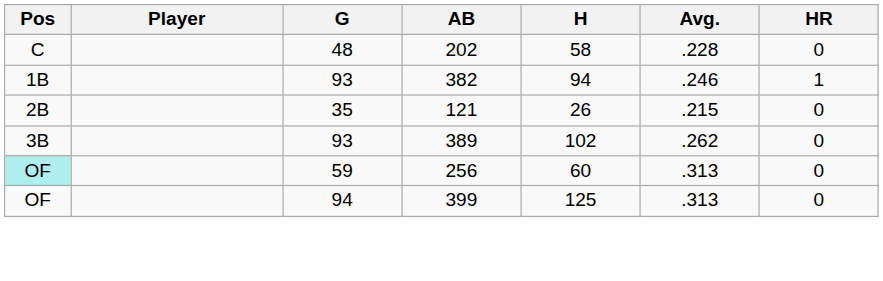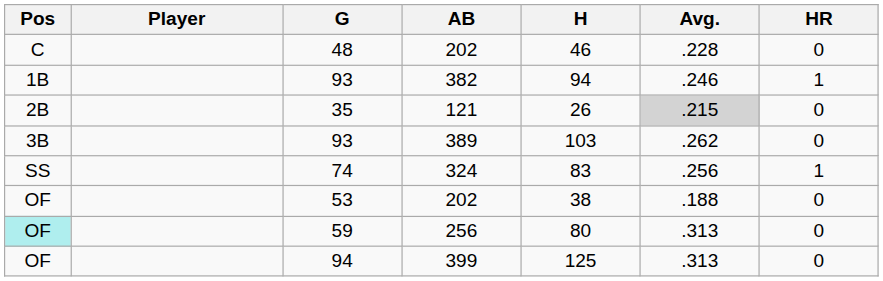 <table class="wikitable sortable">
 <tr>
 <th bgcolor="#DDDDFF" width="5%">Pos</th>
 <th bgcolor="#DDDDFF" width="16%">Player</th>
 <th bgcolor="#DDDDFF" width="9%">G</th>
 <th bgcolor="#DDDDFF" width="9%">AB</th>
 <th bgcolor="#DDDDFF" width="9%">H</th>
 <th bgcolor="#DDDDFF" width="9%">Avg.</th>
 <th bgcolor="#DDDDFF" width="9%">HR</th>
 </tr>
 <tr align="center">
 <td>C</td>
 <td></td>
 <td>48</td>
 <td>202</td>
-<td>58</td>
+<td>46</td>
 <td>.228</td>
 <td>0</td>
 </tr>
 <tr align="center">
 <td>1B</td>
 <td></td>
 <td>93</td>
 <td>382</td>
 <td>94</td>
 <td>.246</td>
 <td>1</td>
 </tr>
 <tr align="center">
 <td>2B</td>
 <td></td>
 <td>35</td>
 <td>121</td>
 <td>26</td>
-<td>.215</td>
+<td style="background: lightgrey;">.215</td>
 <td>0</td>
 </tr>
 <tr align="center">
 <td>3B</td>
 <td></td>
 <td>93</td>
 <td>389</td>
-<td>102</td>
+<td>103</td>
 <td>.262</td>
+<td>0</td>
+</tr>
+<tr align="center">
+<td>SS</td>
+<td></td>
+<td>74</td>
+<td>324</td>
+<td>83</td>
+<td>.256</td>
+<td>1</td>
+</tr>
+<tr align="center">
+<td>OF</td>
+<td></td>
+<td>53</td>
+<td>202</td>
+<td>38</td>
+<td>.188</td>
 <td>0</td>
 </tr>
 <tr align="center">
 <td style="background: paleturquoise;">OF</td>
 <td></td>
 <td>59</td>
 <td>256</td>
-<td>60</td>
+<td>80</td>
 <td>.313</td>
 <td>0</td>
 </tr>
 <tr align="center">
 <td>OF</td>
 <td></td>
 <td>94</td>
 <td>399</td>
 <td>125</td>
 <td>.313</td>
 <td>0</td>
 </tr>
 </table>
